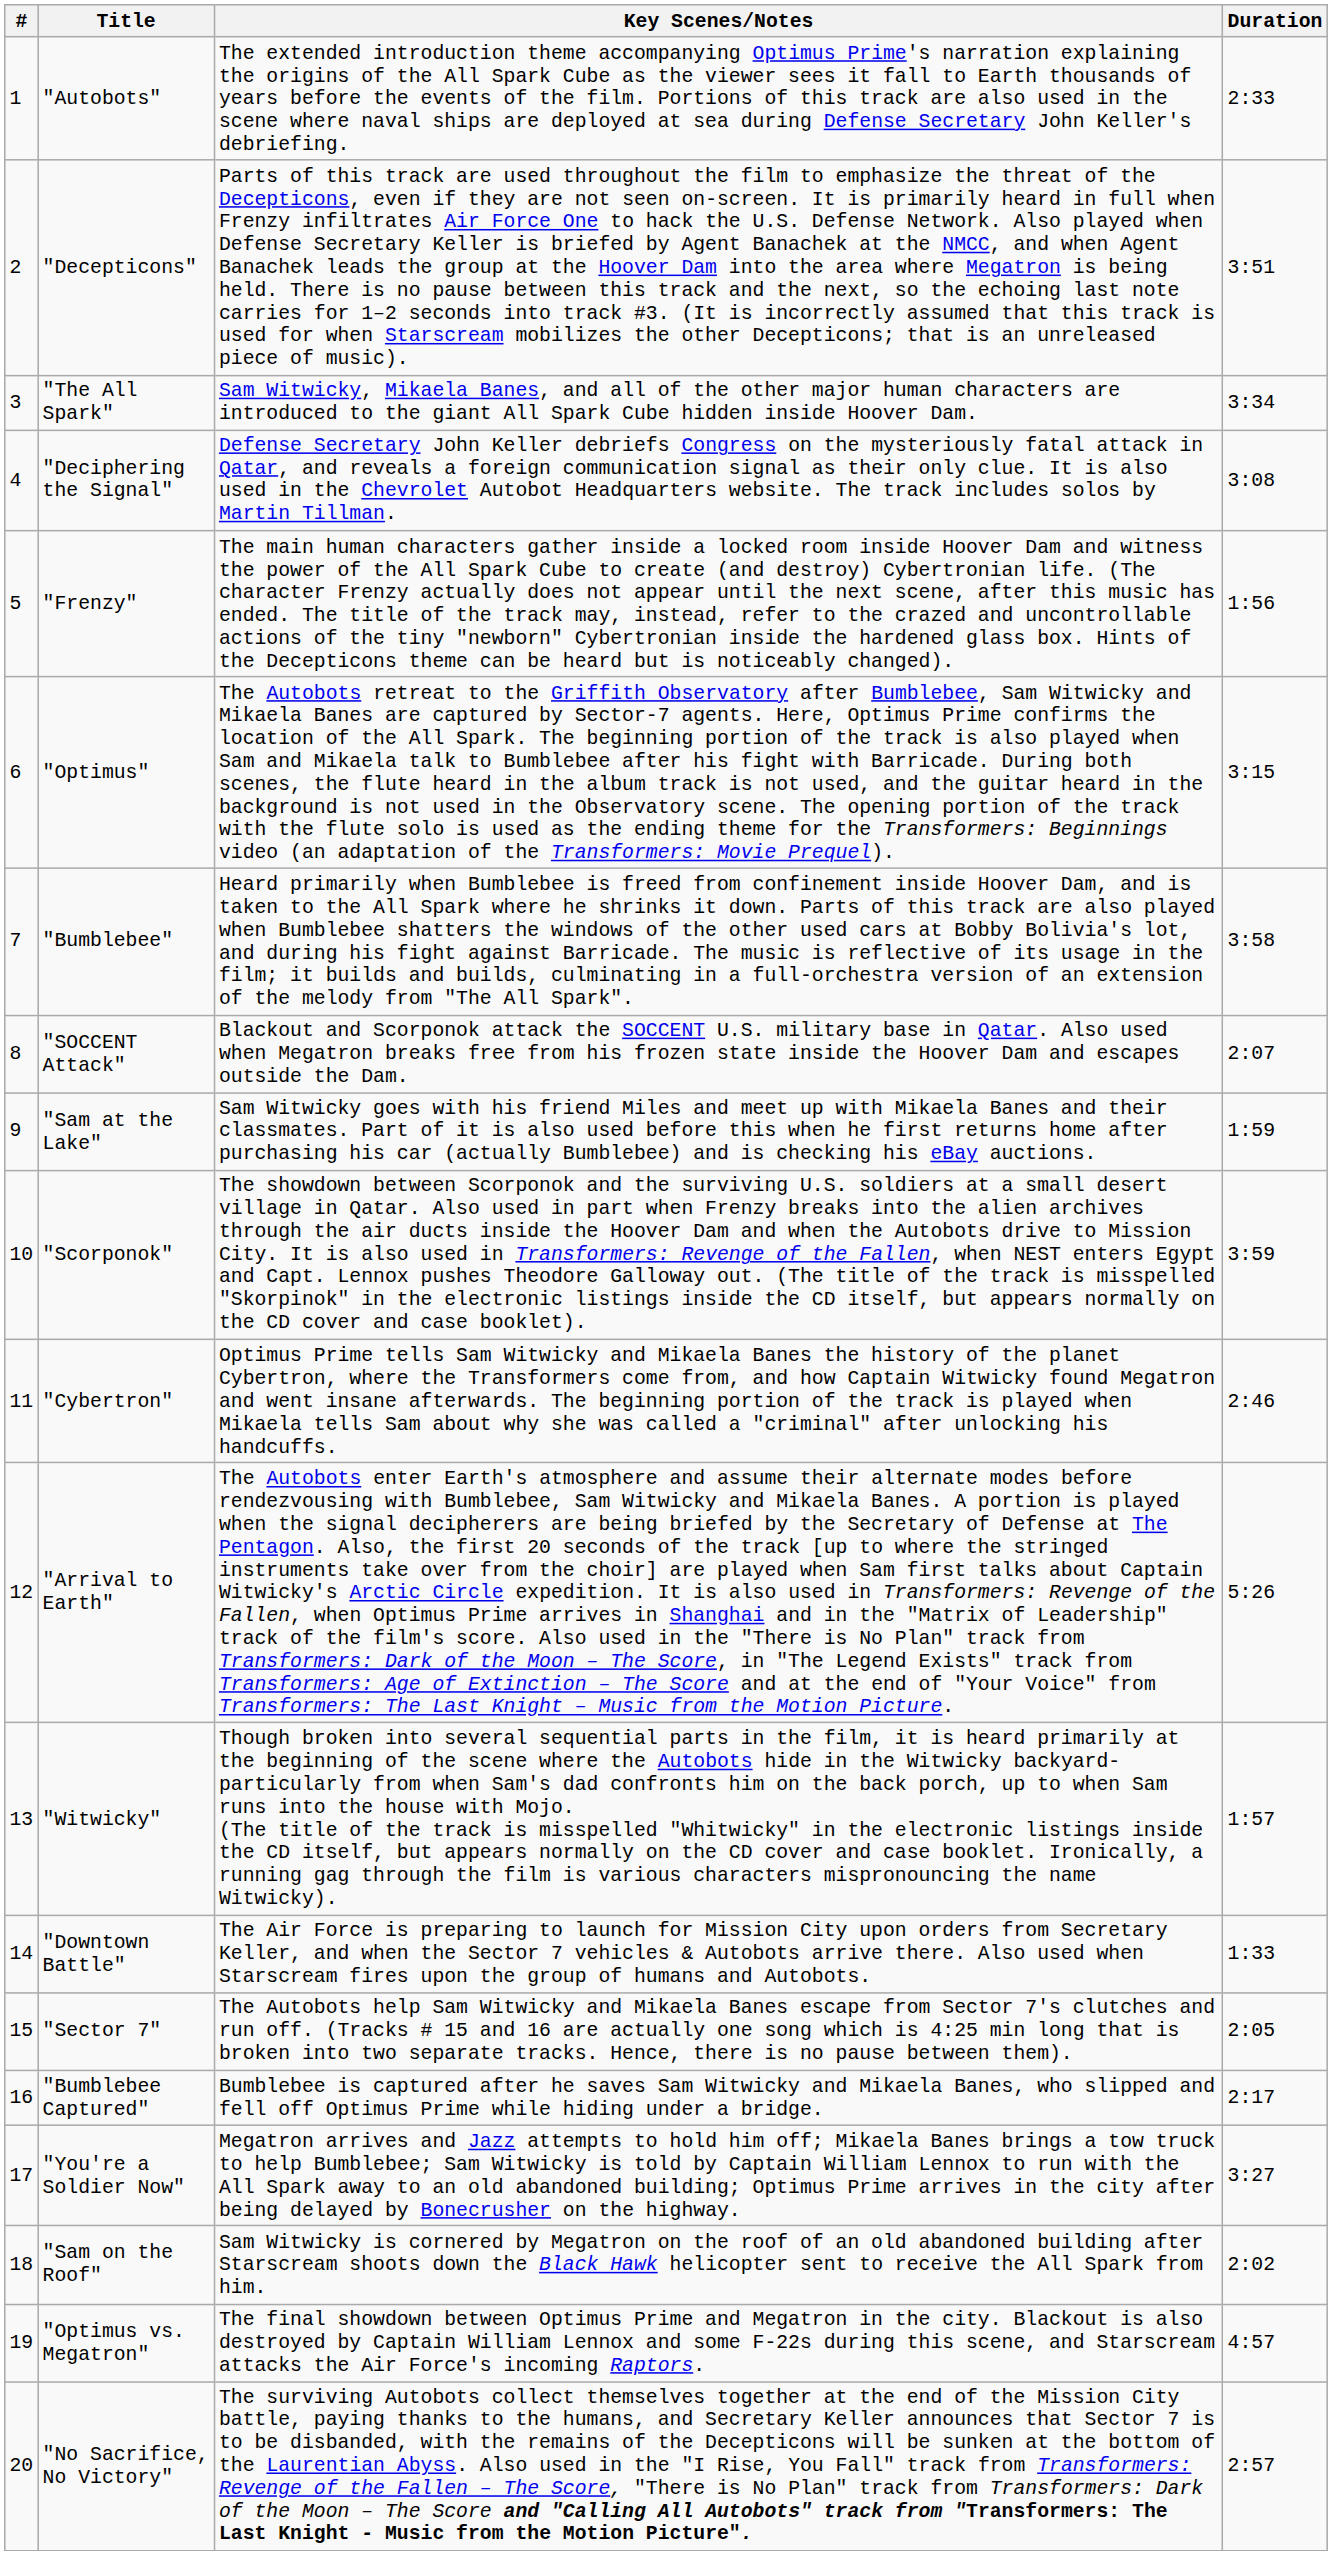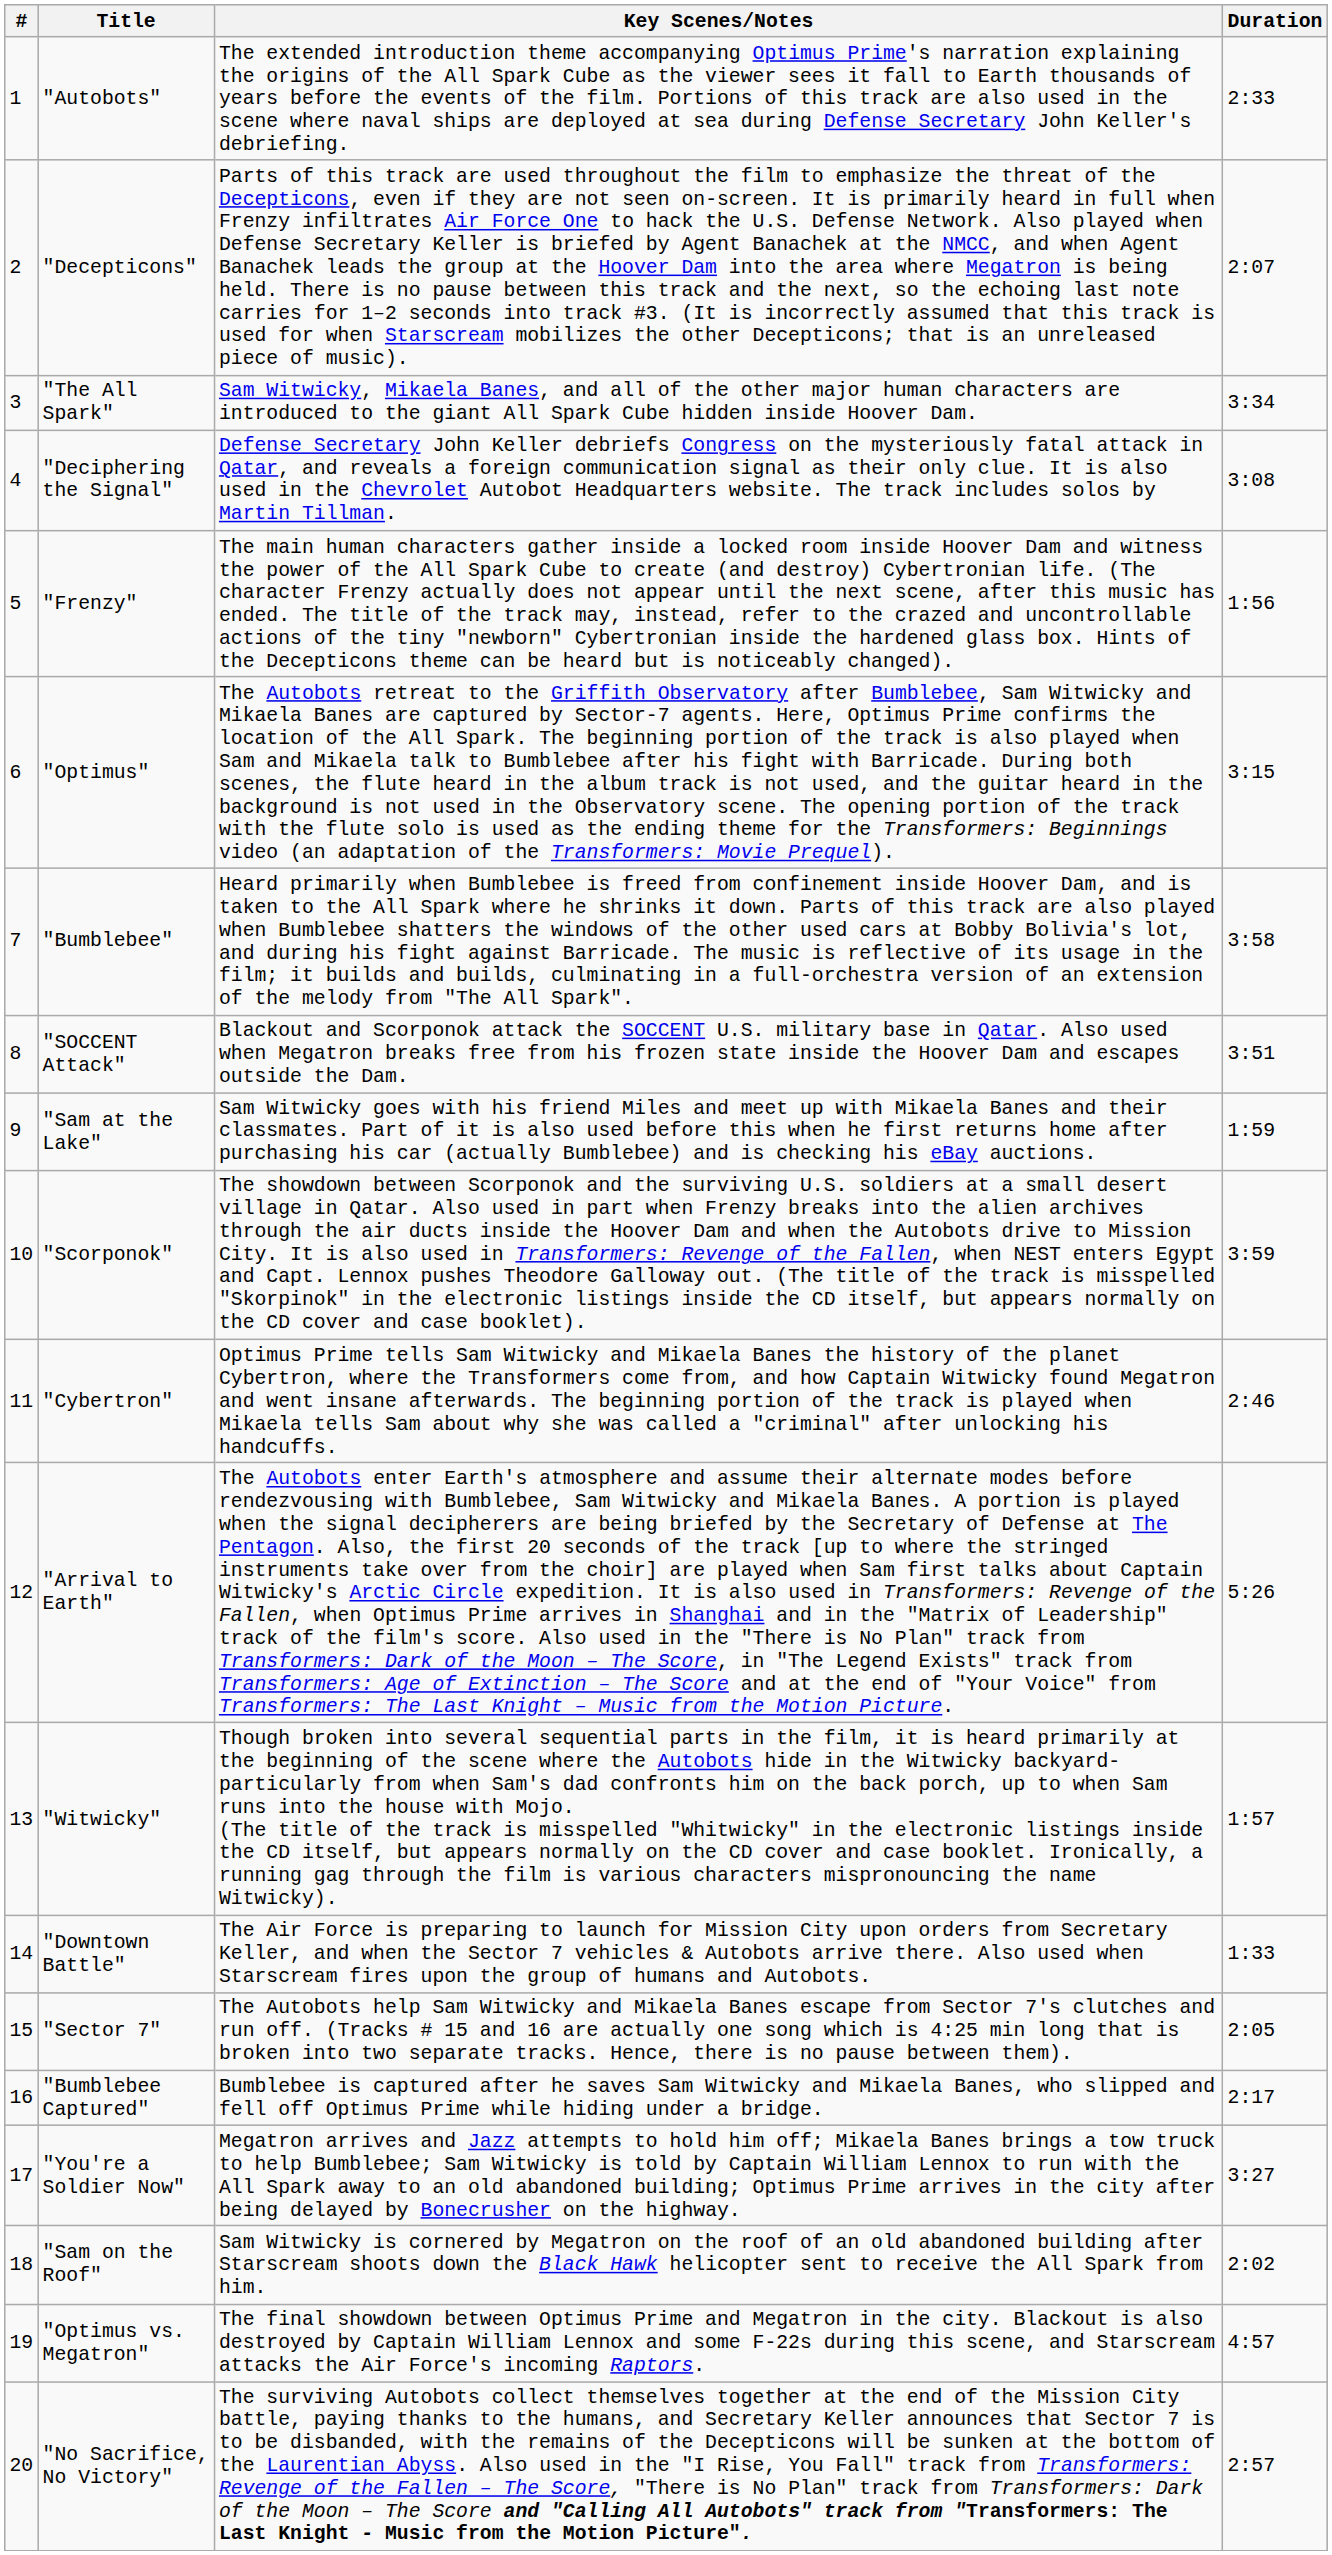 <table class="wikitable">
 <tr>
 <th align="center">#</th>
 <th align="center">Title</th>
 <th align="center">Key Scenes/Notes</th>
 <th align="center">Duration</th>
 </tr>
 <tr>
 <td>1</td>
 <td>"Autobots"</td>
 <td>The extended introduction theme accompanying <a href='#'>Optimus Prime</a>'s narration explaining the origins of the All Spark Cube as the viewer sees it fall to Earth thousands of years before the events of the film. Portions of this track are also used in the scene where naval ships are deployed at sea during <a href='#'>Defense Secretary</a> John Keller's debriefing.</td>
 <td>2:33</td>
 </tr>
 <tr>
 <td>2</td>
 <td>"Decepticons"</td>
 <td>Parts of this track are used throughout the film to emphasize the threat of the <a href='#'>Decepticons</a>, even if they are not seen on-screen. It is primarily heard in full when Frenzy infiltrates <a href='#'>Air Force One</a> to hack the U.S. Defense Network. Also played when Defense Secretary Keller is briefed by Agent Banachek at the <a href='#'>NMCC</a>, and when Agent Banachek leads the group at the <a href='#'>Hoover Dam</a> into the area where <a href='#'>Megatron</a> is being held. There is no pause between this track and the next, so the echoing last note carries for 1–2 seconds into track #3. (It is incorrectly assumed that this track is used for when <a href='#'>Starscream</a> mobilizes the other Decepticons; that is an unreleased piece of music).<br></td>
-<td>3:51</td>
+<td>2:07</td>
 </tr>
 <tr>
 <td>3</td>
 <td>"The All Spark"</td>
 <td><a href='#'>Sam Witwicky</a>, <a href='#'>Mikaela Banes</a>, and all of the other major human characters are introduced to the giant All Spark Cube hidden inside Hoover Dam.</td>
 <td>3:34</td>
 </tr>
 <tr>
 <td>4</td>
 <td>"Deciphering the Signal"</td>
 <td><a href='#'>Defense Secretary</a> John Keller debriefs <a href='#'>Congress</a> on the mysteriously fatal attack in <a href='#'>Qatar</a>, and reveals a foreign communication signal as their only clue. It is also used in the <a href='#'>Chevrolet</a> Autobot Headquarters website. The track includes solos by <a href='#'>Martin Tillman</a>.</td>
 <td>3:08</td>
 </tr>
 <tr>
 <td>5</td>
 <td>"Frenzy"</td>
 <td>The main human characters gather inside a locked room inside Hoover Dam and witness the power of the All Spark Cube to create (and destroy) Cybertronian life. (The character Frenzy actually does not appear until the next scene, after this music has ended. The title of the track may, instead, refer to the crazed and uncontrollable actions of the tiny "newborn" Cybertronian inside the hardened glass box. Hints of the Decepticons theme can be heard but is noticeably changed).</td>
 <td>1:56</td>
 </tr>
 <tr>
 <td>6</td>
 <td>"Optimus"</td>
 <td>The <a href='#'>Autobots</a> retreat to the <a href='#'>Griffith Observatory</a> after <a href='#'>Bumblebee</a>, Sam Witwicky and Mikaela Banes are captured by Sector-7 agents. Here, Optimus Prime confirms the location of the All Spark. The beginning portion of the track is also played when Sam and Mikaela talk to Bumblebee after his fight with Barricade. During both scenes, the flute heard in the album track is not used, and the guitar heard in the background is not used in the Observatory scene. The opening portion of the track with the flute solo is used as the ending theme for the <em>Transformers: Beginnings</em> video (an adaptation of the <em><a href='#'>Transformers: Movie Prequel</a></em>).</td>
 <td>3:15</td>
 </tr>
 <tr>
 <td>7</td>
 <td>"Bumblebee"</td>
 <td>Heard primarily when Bumblebee is freed from confinement inside Hoover Dam, and is taken to the All Spark where he shrinks it down. Parts of this track are also played when Bumblebee shatters the windows of the other used cars at Bobby Bolivia's lot, and during his fight against Barricade. The music is reflective of its usage in the film; it builds and builds, culminating in a full-orchestra version of an extension of the melody from "The All Spark".<br></td>
 <td>3:58</td>
 </tr>
 <tr>
 <td>8</td>
 <td>"SOCCENT Attack"</td>
 <td>Blackout and Scorponok attack the <a href='#'>SOCCENT</a> U.S. military base in <a href='#'>Qatar</a>. Also used when Megatron breaks free from his frozen state inside the Hoover Dam and escapes outside the Dam.</td>
-<td>2:07</td>
+<td>3:51</td>
 </tr>
 <tr>
 <td>9</td>
 <td>"Sam at the Lake"</td>
 <td>Sam Witwicky goes with his friend Miles and meet up with Mikaela Banes and their classmates. Part of it is also used before this when he first returns home after purchasing his car (actually Bumblebee) and is checking his <a href='#'>eBay</a> auctions.</td>
 <td>1:59</td>
 </tr>
 <tr>
 <td>10</td>
 <td>"Scorponok"</td>
 <td>The showdown between Scorponok and the surviving U.S. soldiers at a small desert village in Qatar. Also used in part when Frenzy breaks into the alien archives through the air ducts inside the Hoover Dam and when the Autobots drive to Mission City. It is also used in <em><a href='#'>Transformers: Revenge of the Fallen</a></em>, when NEST enters Egypt and Capt. Lennox pushes Theodore Galloway out. (The title of the track is misspelled "Skorpinok" in the electronic listings inside the CD itself, but appears normally on the CD cover and case booklet).</td>
 <td>3:59</td>
 </tr>
 <tr>
 <td>11</td>
 <td>"Cybertron"</td>
 <td>Optimus Prime tells Sam Witwicky and Mikaela Banes the history of the planet Cybertron, where the Transformers come from, and how Captain Witwicky found Megatron and went insane afterwards. The beginning portion of the track is played when Mikaela tells Sam about why she was called a "criminal" after unlocking his handcuffs.</td>
 <td>2:46</td>
 </tr>
 <tr>
 <td>12</td>
 <td>"Arrival to Earth"</td>
 <td>The <a href='#'>Autobots</a> enter Earth's atmosphere and assume their alternate modes before rendezvousing with Bumblebee, Sam Witwicky and Mikaela Banes. A portion is played when the signal decipherers are being briefed by the Secretary of Defense at <a href='#'>The Pentagon</a>. Also, the first 20 seconds of the track [up to where the stringed instruments take over from the choir] are played when Sam first talks about Captain Witwicky's <a href='#'>Arctic Circle</a> expedition. It is also used in <em>Transformers: Revenge of the Fallen</em>, when Optimus Prime arrives in <a href='#'>Shanghai</a> and in the "Matrix of Leadership" track of the film's score. Also used in the "There is No Plan" track from <em><a href='#'>Transformers: Dark of the Moon – The Score</a></em>, in "The Legend Exists" track from <em><a href='#'>Transformers: Age of Extinction – The Score</a></em> and at the end of "Your Voice" from <em><a href='#'>Transformers: The Last Knight – Music from the Motion Picture</a></em>.</td>
 <td>5:26</td>
 </tr>
 <tr>
 <td>13</td>
 <td>"Witwicky"</td>
 <td>Though broken into several sequential parts in the film, it is heard primarily at the beginning of the scene where the <a href='#'>Autobots</a> hide in the Witwicky backyard- particularly from when Sam's dad confronts him on the back porch, up to when Sam runs into the house with Mojo.<br>(The title of the track is misspelled "Whitwicky" in the electronic listings inside the CD itself, but appears normally on the CD cover and case booklet. Ironically, a running gag through the film is various characters mispronouncing the name Witwicky).</td>
 <td>1:57</td>
 </tr>
 <tr>
 <td>14</td>
 <td>"Downtown Battle"</td>
 <td>The Air Force is preparing to launch for Mission City upon orders from Secretary Keller, and when the Sector 7 vehicles & Autobots arrive there. Also used when Starscream fires upon the group of humans and Autobots.</td>
 <td>1:33</td>
 </tr>
 <tr>
 <td>15</td>
 <td>"Sector 7"</td>
 <td>The Autobots help Sam Witwicky and Mikaela Banes escape from Sector 7's clutches and run off. (Tracks # 15 and 16 are actually one song which is 4:25 min long that is broken into two separate tracks. Hence, there is no pause between them).</td>
 <td>2:05</td>
 </tr>
 <tr>
 <td>16</td>
 <td>"Bumblebee Captured"</td>
 <td>Bumblebee is captured after he saves Sam Witwicky and Mikaela Banes, who slipped and fell off Optimus Prime while hiding under a bridge.</td>
 <td>2:17</td>
 </tr>
 <tr>
 <td>17</td>
 <td>"You're a Soldier Now"</td>
 <td>Megatron arrives and <a href='#'>Jazz</a> attempts to hold him off; Mikaela Banes brings a tow truck to help Bumblebee; Sam Witwicky is told by Captain William Lennox to run with the All Spark away to an old abandoned building; Optimus Prime arrives in the city after being delayed by <a href='#'>Bonecrusher</a> on the highway.</td>
 <td>3:27</td>
 </tr>
 <tr>
 <td>18</td>
 <td>"Sam on the Roof"</td>
 <td>Sam Witwicky is cornered by Megatron on the roof of an old abandoned building after Starscream shoots down the <em><a href='#'>Black Hawk</a></em> helicopter sent to receive the All Spark from him.</td>
 <td>2:02</td>
 </tr>
 <tr>
 <td>19</td>
 <td>"Optimus vs. Megatron"</td>
 <td>The final showdown between Optimus Prime and Megatron in the city. Blackout is also destroyed by Captain William Lennox and some F-22s during this scene, and Starscream attacks the Air Force's incoming <em><a href='#'>Raptors</a></em>.</td>
 <td>4:57</td>
 </tr>
 <tr>
 <td>20</td>
 <td>"No Sacrifice, No Victory"</td>
 <td>The surviving Autobots collect themselves together at the end of the Mission City battle, paying thanks to the humans, and Secretary Keller announces that Sector 7 is to be disbanded, with the remains of the Decepticons will be sunken at the bottom of the <a href='#'>Laurentian Abyss</a>. Also used in the "I Rise, You Fall" track from <em><a href='#'>Transformers: Revenge of the Fallen – The Score</a>,</em> "There is No Plan" track from <em>Transformers: Dark of the Moon – The Score<strong> and "Calling All Autobots" track from "</em>Transformers: The Last Knight<em> - </em>Music from the Motion Picture"<em>.</td>
 <td>2:57</td>
 </tr>
 <tr>
 </tr>
 </table>
